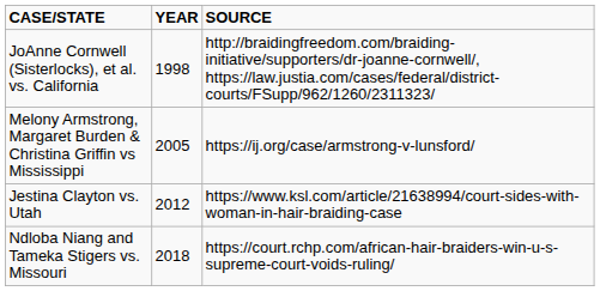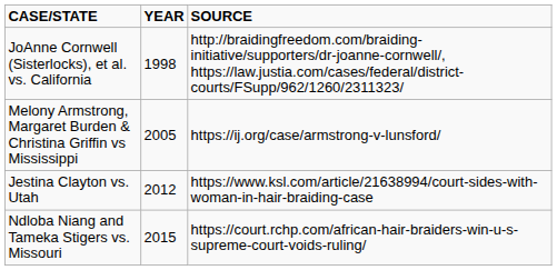 <table class="wikitable">
 <tr>
 <td><strong>CASE/STATE</strong></td>
 <td><strong>YEAR</strong></td>
 <td><strong>SOURCE</strong></td>
 </tr>
 <tr>
 <td>JoAnne Cornwell (Sisterlocks), et al. vs. California</td>
 <td>1998</td>
 <td>http://braidingfreedom.com/braiding-initiative/supporters/dr-joanne-cornwell/, https://law.justia.com/cases/federal/district-courts/FSupp/962/1260/2311323/</td>
 </tr>
 <tr>
 <td>Melony Armstrong, Margaret Burden & Christina Griffin vs Mississippi</td>
 <td>2005</td>
 <td>https://ij.org/case/armstrong-v-lunsford/</td>
 </tr>
 <tr>
 <td>Jestina Clayton vs. Utah</td>
 <td>2012</td>
 <td>https://www.ksl.com/article/21638994/court-sides-with-woman-in-hair-braiding-case</td>
 </tr>
 <tr>
 <td>Ndloba Niang and Tameka Stigers vs. Missouri</td>
-<td>2018</td>
+<td>2015</td>
 <td>https://court.rchp.com/african-hair-braiders-win-u-s-supreme-court-voids-ruling/</td>
 </tr>
 </table>
